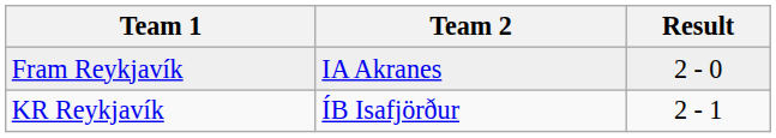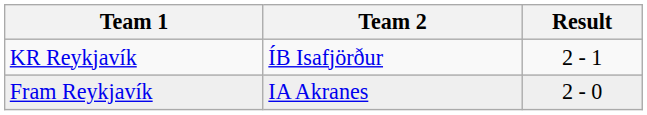 <table class="wikitable">
 <tr>
 <th width="180">Team 1</th>
 <th width="180">Team 2</th>
 <th width="80">Result</th>
 </tr>
+<tr>
+<td><a href='#'>KR Reykjavík</a></td>
+<td><a href='#'>ÍB Isafjörður</a></td>
+<td align="center">2 - 1</td>
+</tr>
 <tr style="background:#EFEFEF">
 <td><a href='#'>Fram Reykjavík</a></td>
 <td><a href='#'>IA Akranes</a></td>
 <td align="center">2 - 0</td>
 </tr>
-<tr>
-<td><a href='#'>KR Reykjavík</a></td>
-<td><a href='#'>ÍB Isafjörður</a></td>
-<td align="center">2 - 1</td>
-</tr>
 </table>
